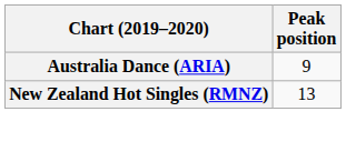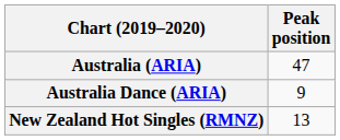 <table class="wikitable sortable plainrowheaders" style="text-align:center">
 <tr>
 <th scope="col">Chart (2019–2020)</th>
 <th scope="col">Peak<br>position</th>
+</tr>
+<tr>
+<th scope="row">Australia (<a href='#'>ARIA</a>)</th>
+<td>47</td>
 </tr>
 <tr>
 <th scope="row">Australia Dance (<a href='#'>ARIA</a>)</th>
 <td>9</td>
 </tr>
 <tr>
 <th scope="row">New Zealand Hot Singles (<a href='#'>RMNZ</a>)</th>
 <td>13</td>
 </tr>
 </table>
